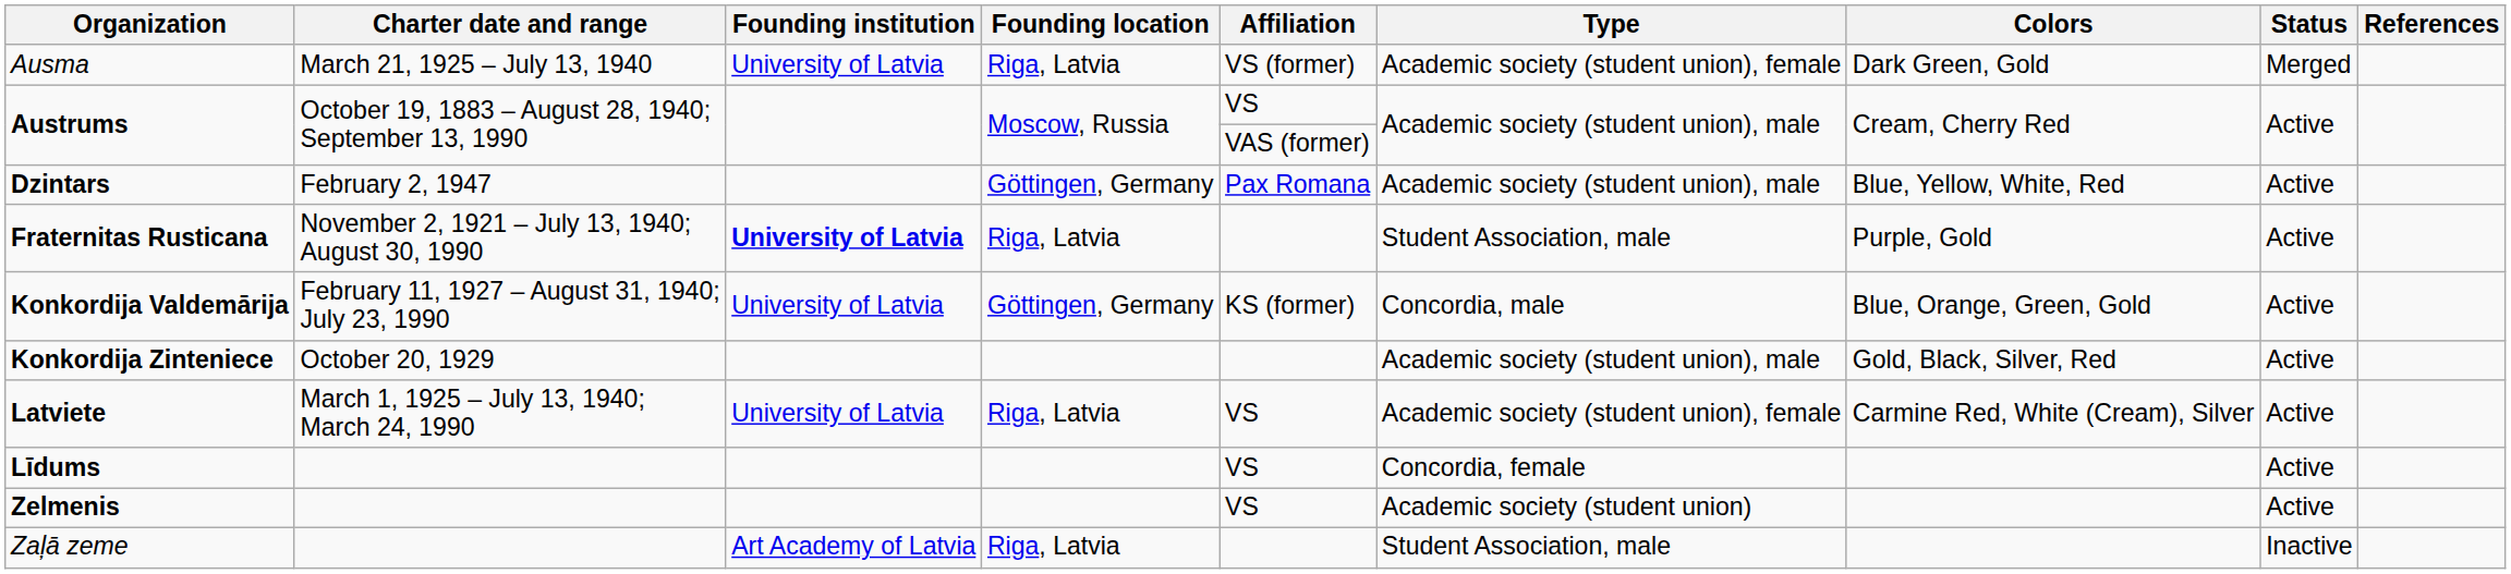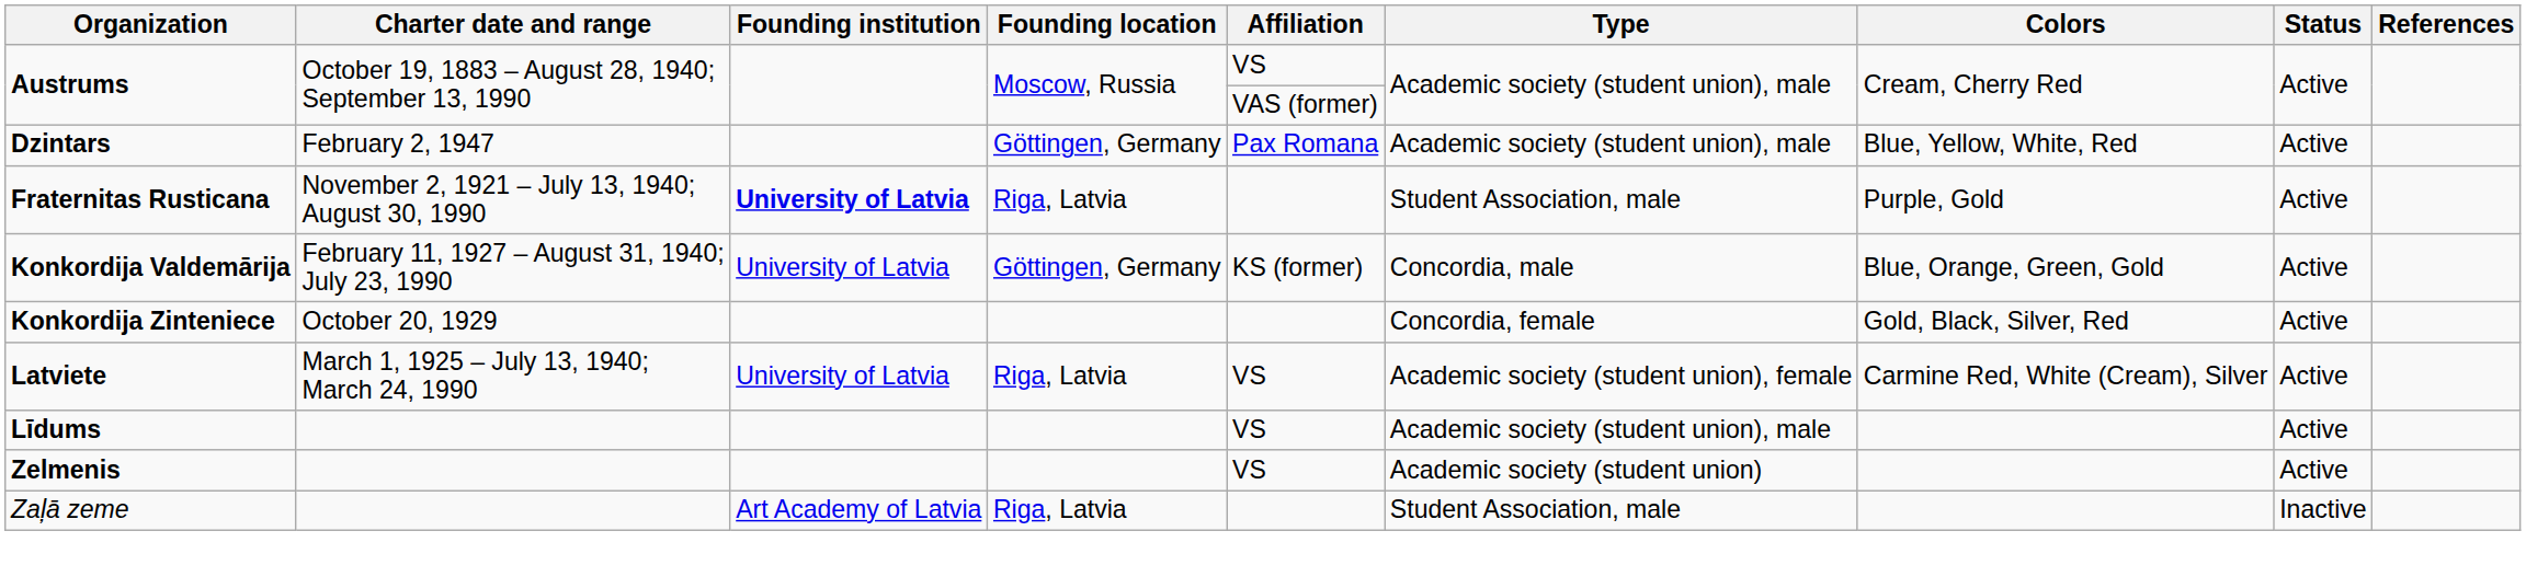 <table class="wikitable">
 <tr>
 <th>Organization</th>
 <th>Charter date and range</th>
 <th>Founding institution</th>
 <th>Founding location</th>
 <th>Affiliation</th>
 <th>Type</th>
 <th>Colors</th>
 <th>Status</th>
 <th>References</th>
-</tr>
-<tr>
-<td><em>Ausma</em></td>
-<td>March 21, 1925 – July 13, 1940</td>
-<td><a href='#'>University of Latvia</a></td>
-<td><a href='#'>Riga</a>, Latvia</td>
-<td>VS (former)</td>
-<td>Academic society (student union), female</td>
-<td>Dark Green, Gold</td>
-<td>Merged</td>
-<td></td>
 </tr>
 <tr>
 <td rowspan="2"><strong>Austrums</strong></td>
 <td rowspan="2">October 19, 1883 – August 28, 1940;<br>September 13, 1990</td>
 <td rowspan="2"></td>
 <td rowspan="2"><a href='#'>Moscow</a>, Russia</td>
 <td>VS</td>
 <td rowspan="2">Academic society (student union), male</td>
 <td rowspan="2">Cream, Cherry Red</td>
 <td rowspan="2">Active</td>
 <td rowspan="2"></td>
 </tr>
 <tr>
 <td>VAS (former)</td>
 </tr>
 <tr>
 <td><strong>Dzintars</strong></td>
 <td>February 2, 1947</td>
 <td></td>
 <td><a href='#'>Göttingen</a>, Germany</td>
 <td><a href='#'>Pax Romana</a></td>
 <td>Academic society (student union), male</td>
 <td>Blue, Yellow, White, Red</td>
 <td>Active</td>
 <td></td>
 </tr>
 <tr>
 <td><strong>Fraternitas Rusticana</strong></td>
 <td>November 2, 1921 – July 13, 1940;<br>August 30, 1990</td>
 <td><strong><a href='#'>University of Latvia</a></strong></td>
 <td><a href='#'>Riga</a>, Latvia</td>
 <td></td>
 <td>Student Association, male</td>
 <td>Purple, Gold</td>
 <td>Active</td>
 <td></td>
 </tr>
 <tr>
 <td><strong>Konkordija Valdemārija</strong></td>
 <td>February 11, 1927 – August 31, 1940;<br>July 23, 1990</td>
 <td><a href='#'>University of Latvia</a></td>
 <td><a href='#'>Göttingen</a>, Germany</td>
 <td>KS (former)</td>
 <td>Concordia, male</td>
 <td>Blue, Orange, Green, Gold</td>
 <td>Active</td>
 <td></td>
 </tr>
 <tr>
 <td><strong>Konkordija Zinteniece</strong></td>
 <td>October 20, 1929</td>
 <td></td>
 <td></td>
 <td></td>
-<td>Academic society (student union), male</td>
+<td>Concordia, female</td>
 <td>Gold, Black, Silver, Red</td>
 <td>Active</td>
 <td></td>
 </tr>
 <tr>
 <td><strong>Latviete</strong></td>
 <td>March 1, 1925 – July 13, 1940;<br>March 24, 1990</td>
 <td><a href='#'>University of Latvia</a></td>
 <td><a href='#'>Riga</a>, Latvia</td>
 <td>VS</td>
 <td>Academic society (student union), female</td>
 <td>Carmine Red, White (Cream), Silver</td>
 <td>Active</td>
 <td></td>
 </tr>
 <tr>
 <td><strong>Līdums</strong></td>
 <td></td>
 <td></td>
 <td></td>
 <td>VS</td>
-<td>Concordia, female</td>
+<td>Academic society (student union), male</td>
 <td></td>
 <td>Active</td>
 <td></td>
 </tr>
 <tr>
 <td><strong>Zelmenis</strong></td>
 <td></td>
 <td></td>
 <td></td>
 <td>VS</td>
 <td>Academic society (student union)</td>
 <td></td>
 <td>Active</td>
 <td></td>
 </tr>
 <tr>
 <td><em>Zaļā zeme</em></td>
 <td></td>
 <td><a href='#'>Art Academy of Latvia</a></td>
 <td><a href='#'>Riga</a>, Latvia</td>
 <td></td>
 <td>Student Association, male</td>
 <td></td>
 <td>Inactive</td>
 <td></td>
 </tr>
 </table>
